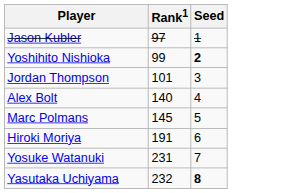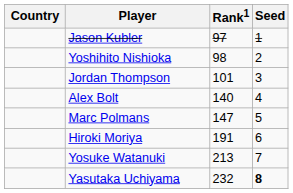 <table class="sortable wikitable">
 <tr>
+<th width="70">Country</th>
 <th width="175">Player</th>
 <th>Rank<sup>1</sup></th>
 <th>Seed</th>
 </tr>
 <tr>
+<td><s></s></td>
 <td><s><a href='#'>Jason Kubler</a></s></td>
 <td><s>97</s></td>
 <td><s>1</s></td>
 </tr>
 <tr>
+<td></td>
 <td><a href='#'>Yoshihito Nishioka</a></td>
-<td>99</td>
-<td><strong>2</strong></td>
+<td>98</td>
+<td>2</td>
 </tr>
 <tr>
+<td></td>
 <td><a href='#'>Jordan Thompson</a></td>
 <td>101</td>
 <td>3</td>
 </tr>
 <tr>
+<td></td>
 <td><a href='#'>Alex Bolt</a></td>
 <td>140</td>
 <td>4</td>
 </tr>
 <tr>
+<td></td>
 <td><a href='#'>Marc Polmans</a></td>
-<td>145</td>
+<td>147</td>
 <td>5</td>
 </tr>
 <tr>
+<td></td>
 <td><a href='#'>Hiroki Moriya</a></td>
 <td>191</td>
 <td>6</td>
 </tr>
 <tr>
+<td></td>
 <td><a href='#'>Yosuke Watanuki</a></td>
-<td>231</td>
+<td>213</td>
 <td>7</td>
 </tr>
 <tr>
+<td></td>
 <td><a href='#'>Yasutaka Uchiyama</a></td>
 <td>232</td>
 <td><strong>8</strong></td>
 </tr>
 </table>
